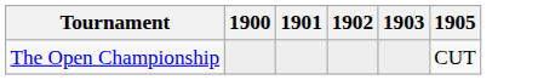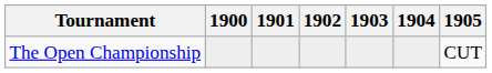 <table class="wikitable" style="font-size:95%;text-align:center;">
 <tr>
 <th>Tournament</th>
 <th>1900</th>
 <th>1901</th>
 <th>1902</th>
 <th>1903</th>
+<th>1904</th>
 <th>1905</th>
 </tr>
 <tr>
 <td align=left><a href='#'>The Open Championship</a></td>
 <td style="background:#eeeeee;"></td>
 <td style="background:#eeeeee;"></td>
 <td style="background:#eeeeee;"></td>
 <td style="background:#eeeeee;"></td>
+<td style="background:#eeeeee;"></td>
 <td>CUT</td>
 </tr>
 </table>
